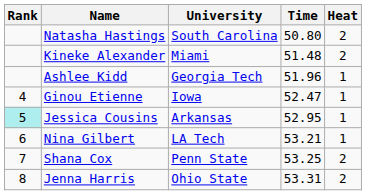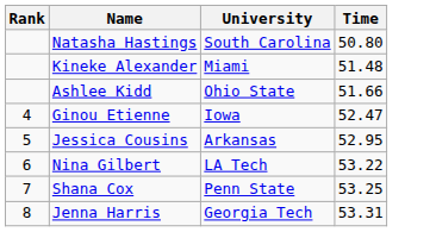 <table class="wikitable sortable" style="text-align:center">
 <tr>
 <th>Rank</th>
 <th>Name</th>
 <th>University</th>
 <th>Time</th>
-<th>Heat</th>
 </tr>
 <tr>
 <td></td>
 <td align=left><a href='#'>Natasha Hastings</a></td>
 <td align=left><a href='#'>South Carolina</a></td>
 <td>50.80</td>
-<td>2</td>
 </tr>
 <tr>
 <td></td>
 <td align=left><a href='#'>Kineke Alexander</a> </td>
 <td align=left><a href='#'>Miami</a></td>
 <td>51.48</td>
-<td>2</td>
 </tr>
 <tr>
 <td></td>
 <td align=left><a href='#'>Ashlee Kidd</a></td>
-<td align="left"><a href='#'>Georgia Tech</a></td>
-<td>51.96</td>
-<td>1</td>
+<td align="left"><a href='#'>Ohio State</a></td>
+<td>51.66</td>
 </tr>
 <tr>
 <td>4</td>
 <td align=left><a href='#'>Ginou Etienne</a> </td>
 <td align=left><a href='#'>Iowa</a></td>
 <td>52.47</td>
-<td>1</td>
 </tr>
 <tr>
-<td style="background: paleturquoise;">5</td>
+<td>5</td>
 <td align=left><a href='#'>Jessica Cousins</a></td>
 <td align="left"><a href='#'>Arkansas</a></td>
 <td>52.95</td>
-<td>1</td>
 </tr>
 <tr>
 <td>6</td>
 <td align=left><a href='#'>Nina Gilbert</a></td>
 <td align="left"><a href='#'>LA Tech</a></td>
-<td>53.21</td>
-<td>1</td>
+<td>53.22</td>
 </tr>
 <tr>
 <td>7</td>
 <td align=left><a href='#'>Shana Cox</a></td>
 <td align=left><a href='#'>Penn State</a></td>
 <td>53.25</td>
-<td>2</td>
 </tr>
 <tr>
 <td>8</td>
 <td align=left><a href='#'>Jenna Harris</a></td>
-<td align="left"><a href='#'>Ohio State</a></td>
+<td align="left"><a href='#'>Georgia Tech</a></td>
 <td>53.31</td>
-<td>2</td>
 </tr>
 </table>
